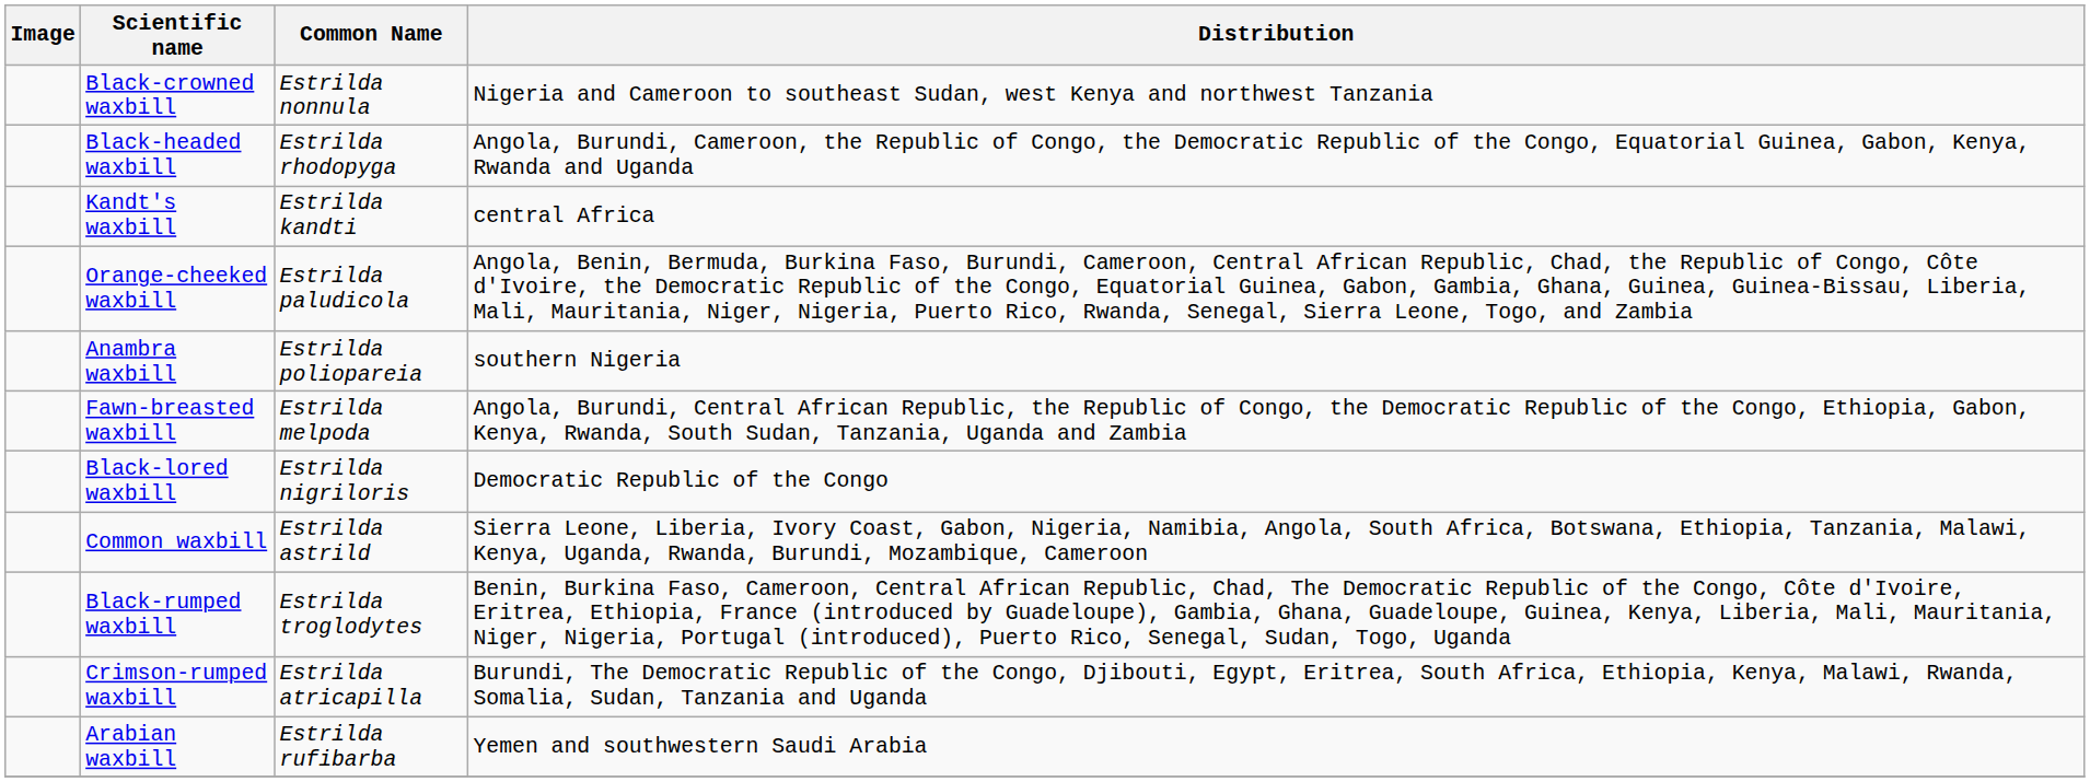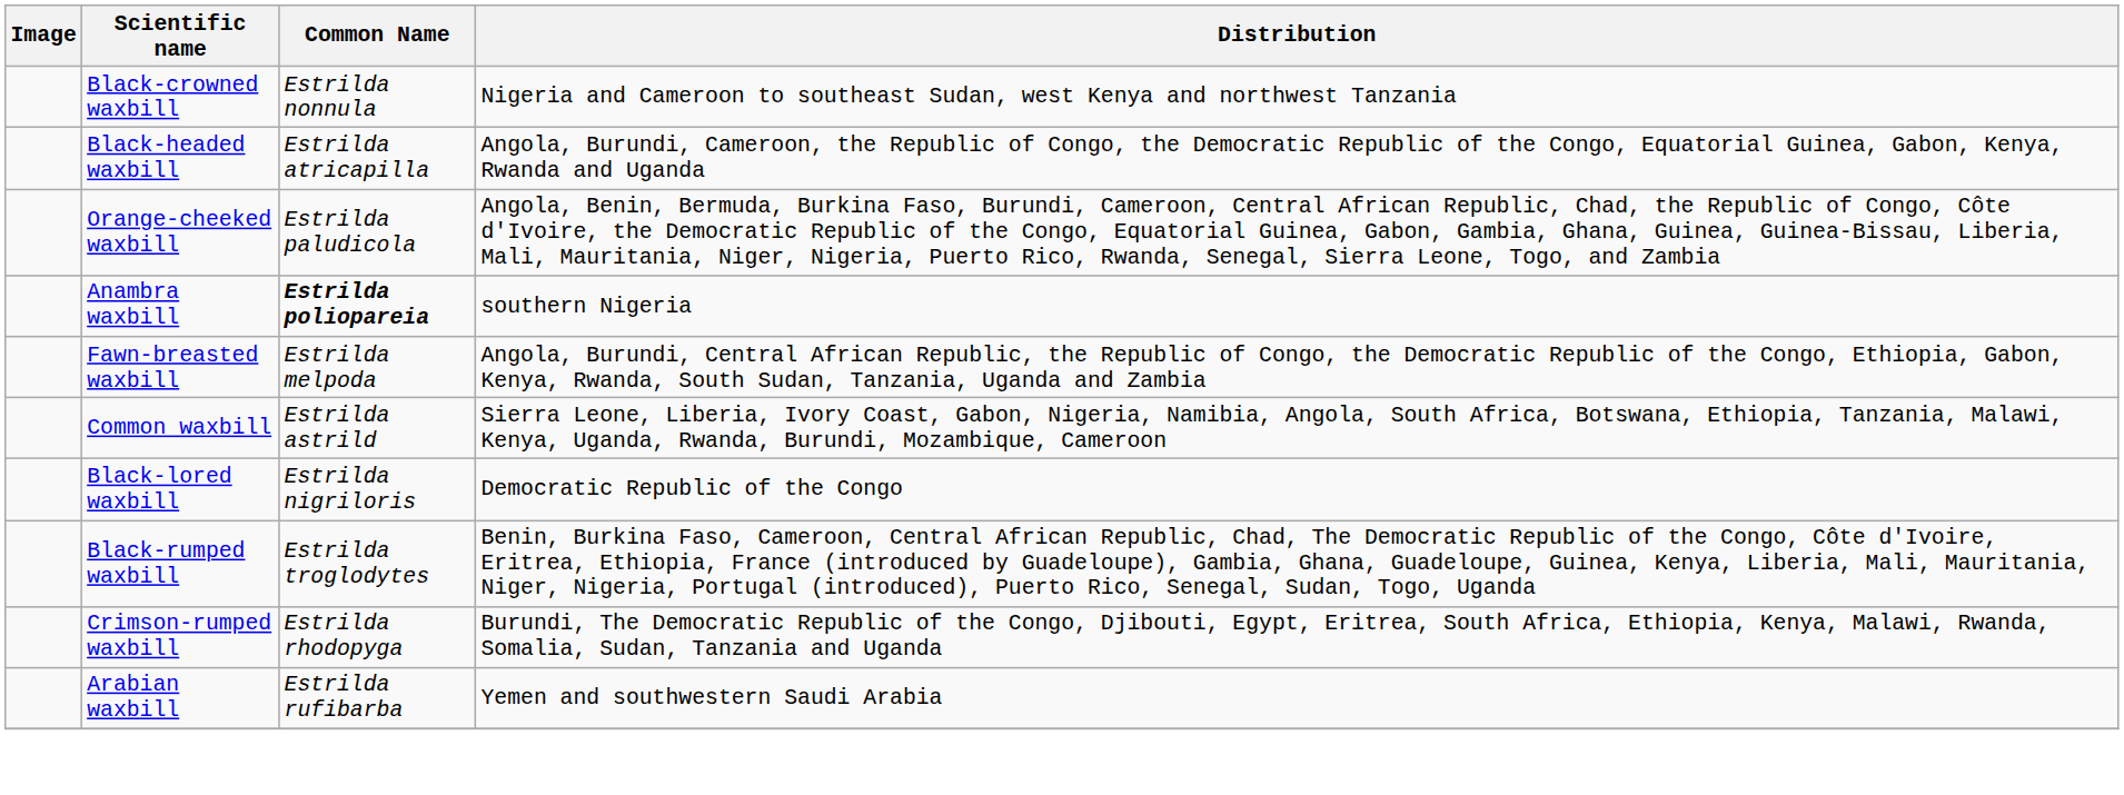 <table class="wikitable">
 <tr>
 <th>Image</th>
 <th>Scientific name</th>
 <th>Common Name</th>
 <th>Distribution</th>
 </tr>
 <tr>
 <td></td>
 <td><a href='#'>Black-crowned waxbill</a></td>
 <td><em>Estrilda nonnula</em></td>
 <td>Nigeria and Cameroon to southeast Sudan, west Kenya and northwest Tanzania</td>
 </tr>
 <tr>
 <td></td>
 <td><a href='#'>Black-headed waxbill</a></td>
-<td><em>Estrilda rhodopyga</em></td>
+<td><em>Estrilda atricapilla</em></td>
 <td>Angola, Burundi, Cameroon, the Republic of Congo, the Democratic Republic of the Congo, Equatorial Guinea, Gabon, Kenya, Rwanda and Uganda</td>
-</tr>
-<tr>
-<td></td>
-<td><a href='#'>Kandt's waxbill</a></td>
-<td><em>Estrilda kandti</em></td>
-<td>central Africa</td>
 </tr>
 <tr>
 <td></td>
 <td><a href='#'>Orange-cheeked waxbill</a></td>
 <td><em>Estrilda paludicola</em></td>
 <td>Angola, Benin, Bermuda, Burkina Faso, Burundi, Cameroon, Central African Republic, Chad, the Republic of Congo, Côte d'Ivoire, the Democratic Republic of the Congo, Equatorial Guinea, Gabon, Gambia, Ghana, Guinea, Guinea-Bissau, Liberia, Mali, Mauritania, Niger, Nigeria, Puerto Rico, Rwanda, Senegal, Sierra Leone, Togo, and Zambia</td>
 </tr>
 <tr>
 <td></td>
 <td><a href='#'>Anambra waxbill</a></td>
-<td><em>Estrilda poliopareia</em></td>
+<td><strong><em>Estrilda poliopareia</em></strong></td>
 <td>southern Nigeria</td>
 </tr>
 <tr>
 <td></td>
 <td><a href='#'>Fawn-breasted waxbill</a></td>
 <td><em>Estrilda melpoda</em></td>
 <td>Angola, Burundi, Central African Republic, the Republic of Congo, the Democratic Republic of the Congo, Ethiopia, Gabon, Kenya, Rwanda, South Sudan, Tanzania, Uganda and Zambia</td>
 </tr>
 <tr>
 <td></td>
+<td><a href='#'>Common waxbill</a></td>
+<td><em>Estrilda astrild</em></td>
+<td>Sierra Leone, Liberia, Ivory Coast, Gabon, Nigeria, Namibia, Angola, South Africa, Botswana, Ethiopia, Tanzania, Malawi, Kenya, Uganda, Rwanda, Burundi, Mozambique, Cameroon</td>
+</tr>
+<tr>
+<td></td>
 <td><a href='#'>Black-lored waxbill</a></td>
 <td><em>Estrilda nigriloris</em></td>
 <td>Democratic Republic of the Congo</td>
-</tr>
-<tr>
-<td></td>
-<td><a href='#'>Common waxbill</a></td>
-<td><em>Estrilda astrild</em></td>
-<td>Sierra Leone, Liberia, Ivory Coast, Gabon, Nigeria, Namibia, Angola, South Africa, Botswana, Ethiopia, Tanzania, Malawi, Kenya, Uganda, Rwanda, Burundi, Mozambique, Cameroon</td>
 </tr>
 <tr>
 <td></td>
 <td><a href='#'>Black-rumped waxbill</a></td>
 <td><em>Estrilda troglodytes</em></td>
 <td>Benin, Burkina Faso, Cameroon, Central African Republic, Chad, The Democratic Republic of the Congo, Côte d'Ivoire, Eritrea, Ethiopia, France (introduced by Guadeloupe), Gambia, Ghana, Guadeloupe, Guinea, Kenya, Liberia, Mali, Mauritania, Niger, Nigeria, Portugal (introduced), Puerto Rico, Senegal, Sudan, Togo, Uganda</td>
 </tr>
 <tr>
 <td></td>
 <td><a href='#'>Crimson-rumped waxbill</a></td>
-<td><em>Estrilda atricapilla</em></td>
+<td><em>Estrilda rhodopyga</em></td>
 <td>Burundi, The Democratic Republic of the Congo, Djibouti, Egypt, Eritrea, South Africa, Ethiopia, Kenya, Malawi, Rwanda, Somalia, Sudan, Tanzania and Uganda</td>
 </tr>
 <tr>
 <td></td>
 <td><a href='#'>Arabian waxbill</a></td>
 <td><em>Estrilda rufibarba</em></td>
 <td>Yemen and southwestern Saudi Arabia</td>
 </tr>
 <tr>
 </tr>
 </table>
